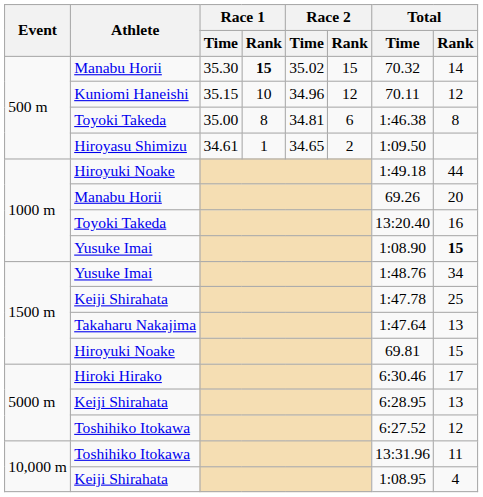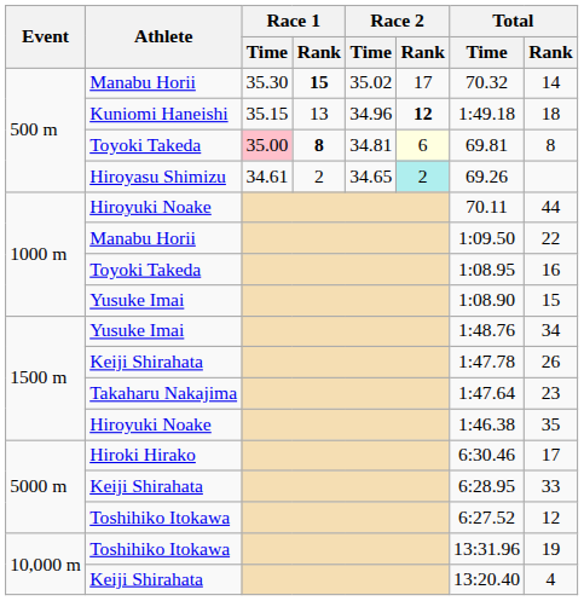 <table class="wikitable" border="1" style="font-size:90%">
 <tr>
 <th rowspan=2>Event</th>
 <th rowspan=2>Athlete</th>
 <th colspan=2>Race 1</th>
 <th colspan=2>Race 2</th>
 <th colspan=2>Total</th>
 </tr>
 <tr>
 <th>Time</th>
 <th>Rank</th>
 <th>Time</th>
 <th>Rank</th>
 <th>Time</th>
 <th>Rank</th>
 </tr>
 <tr>
 <td rowspan=4>500 m</td>
 <td><a href='#'>Manabu Horii</a></td>
 <td align=center>35.30</td>
 <td align=center><strong>15</strong></td>
 <td align=center>35.02</td>
-<td align=center>15</td>
+<td align=center>17</td>
 <td align=center>70.32</td>
 <td align=center>14</td>
 </tr>
 <tr>
 <td><a href='#'>Kuniomi Haneishi</a></td>
 <td align=center>35.15</td>
-<td align=center>10</td>
+<td align=center>13</td>
 <td align=center>34.96</td>
-<td align=center>12</td>
-<td align=center>70.11</td>
-<td align=center>12</td>
+<td align=center><strong>12</strong></td>
+<td align=center>1:49.18</td>
+<td align=center>18</td>
 </tr>
 <tr>
 <td><a href='#'>Toyoki Takeda</a></td>
-<td align=center>35.00</td>
-<td align=center>8</td>
+<td align=center style="background: pink;">35.00</td>
+<td align=center><strong>8</strong></td>
 <td align=center>34.81</td>
-<td align=center>6</td>
-<td align=center>1:46.38</td>
+<td align=center style="background: lightyellow;">6</td>
+<td align=center>69.81</td>
 <td align=center>8</td>
 </tr>
 <tr>
 <td><a href='#'>Hiroyasu Shimizu</a></td>
 <td align=center>34.61</td>
-<td align=center>1</td>
+<td align=center>2</td>
 <td align=center>34.65</td>
-<td align=center>2</td>
-<td align=center>1:09.50</td>
+<td align=center style="background: paleturquoise;">2</td>
+<td align=center>69.26</td>
 <td align=center></td>
 </tr>
 <tr>
 <td rowspan=4>1000 m</td>
 <td><a href='#'>Hiroyuki Noake</a></td>
 <td colspan="4" bgcolor="wheat"></td>
-<td align=center>1:49.18</td>
+<td align=center>70.11</td>
 <td align=center>44</td>
 </tr>
 <tr>
 <td><a href='#'>Manabu Horii</a></td>
 <td colspan="4" bgcolor="wheat"></td>
-<td align=center>69.26</td>
-<td align=center>20</td>
+<td align=center>1:09.50</td>
+<td align=center>22</td>
 </tr>
 <tr>
 <td><a href='#'>Toyoki Takeda</a></td>
 <td colspan="4" bgcolor="wheat"></td>
-<td align=center>13:20.40</td>
+<td align=center>1:08.95</td>
 <td align=center>16</td>
 </tr>
 <tr>
 <td><a href='#'>Yusuke Imai</a></td>
 <td colspan="4" bgcolor="wheat"></td>
 <td align=center>1:08.90</td>
-<td align=center><strong>15</strong></td>
+<td align=center>15</td>
 </tr>
 <tr>
 <td rowspan=4>1500 m</td>
 <td><a href='#'>Yusuke Imai</a></td>
 <td colspan="4" bgcolor="wheat"></td>
 <td align=center>1:48.76</td>
 <td align=center>34</td>
 </tr>
 <tr>
 <td><a href='#'>Keiji Shirahata</a></td>
 <td colspan="4" bgcolor="wheat"></td>
 <td align=center>1:47.78</td>
-<td align=center>25</td>
+<td align=center>26</td>
 </tr>
 <tr>
 <td><a href='#'>Takaharu Nakajima</a></td>
 <td colspan="4" bgcolor="wheat"></td>
 <td align=center>1:47.64</td>
-<td align=center>13</td>
+<td align=center>23</td>
 </tr>
 <tr>
 <td><a href='#'>Hiroyuki Noake</a></td>
 <td colspan="4" bgcolor="wheat"></td>
-<td align=center>69.81</td>
-<td align=center>15</td>
+<td align=center>1:46.38</td>
+<td align=center>35</td>
 </tr>
 <tr>
 <td rowspan=3>5000 m</td>
 <td><a href='#'>Hiroki Hirako</a></td>
 <td colspan="4" bgcolor="wheat"></td>
 <td align=center>6:30.46</td>
 <td align=center>17</td>
 </tr>
 <tr>
 <td><a href='#'>Keiji Shirahata</a></td>
 <td colspan="4" bgcolor="wheat"></td>
 <td align=center>6:28.95</td>
-<td align=center>13</td>
+<td align=center>33</td>
 </tr>
 <tr>
 <td><a href='#'>Toshihiko Itokawa</a></td>
 <td colspan="4" bgcolor="wheat"></td>
 <td align=center>6:27.52</td>
 <td align=center>12</td>
 </tr>
 <tr>
 <td rowspan=2>10,000 m</td>
 <td><a href='#'>Toshihiko Itokawa</a></td>
 <td colspan="4" bgcolor="wheat"></td>
 <td align=center>13:31.96</td>
-<td align=center>11</td>
+<td align=center>19</td>
 </tr>
 <tr>
 <td><a href='#'>Keiji Shirahata</a></td>
 <td colspan="4" bgcolor="wheat"></td>
-<td align=center>1:08.95</td>
+<td align=center>13:20.40</td>
 <td align=center>4</td>
 </tr>
 </table>
